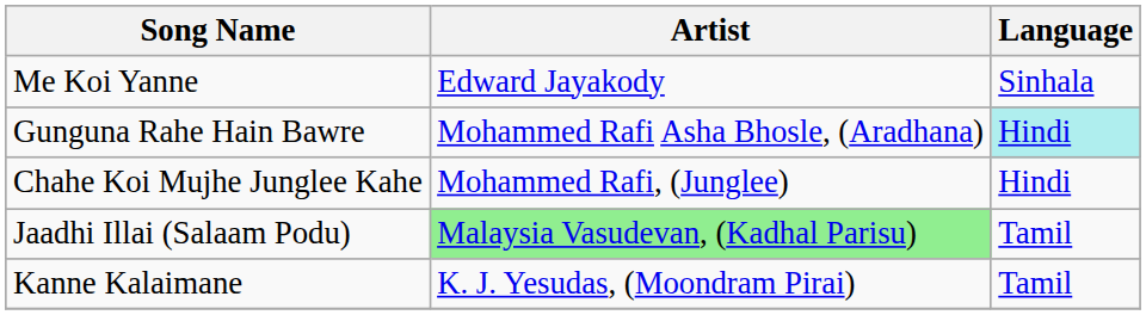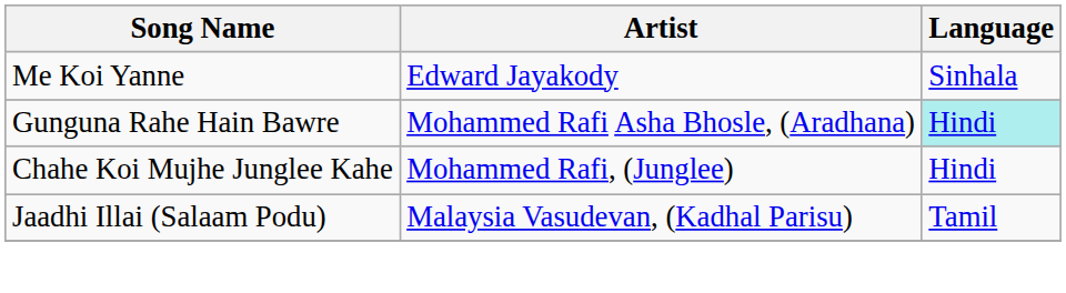 <table class="wikitable">
 <tr>
 <th>Song Name</th>
 <th>Artist</th>
 <th>Language</th>
 </tr>
 <tr>
 <td>Me Koi Yanne</td>
 <td><a href='#'>Edward Jayakody</a></td>
 <td><a href='#'>Sinhala</a></td>
 </tr>
 <tr>
 <td>Gunguna Rahe Hain Bawre</td>
 <td><a href='#'>Mohammed Rafi</a> <a href='#'>Asha Bhosle</a>, (<a href='#'>Aradhana</a>)</td>
 <td style="background: paleturquoise;"><a href='#'>Hindi</a></td>
 </tr>
 <tr>
 <td>Chahe Koi Mujhe Junglee Kahe</td>
 <td><a href='#'>Mohammed Rafi</a>, (<a href='#'>Junglee</a>)</td>
 <td><a href='#'>Hindi</a></td>
 </tr>
 <tr>
 <td>Jaadhi Illai (Salaam Podu)</td>
-<td style="background: lightgreen;"><a href='#'>Malaysia Vasudevan</a>, (<a href='#'>Kadhal Parisu</a>)</td>
-<td><a href='#'>Tamil</a></td>
-</tr>
-<tr>
-<td>Kanne Kalaimane</td>
-<td><a href='#'>K. J. Yesudas</a>, (<a href='#'>Moondram Pirai</a>)</td>
+<td><a href='#'>Malaysia Vasudevan</a>, (<a href='#'>Kadhal Parisu</a>)</td>
 <td><a href='#'>Tamil</a></td>
 </tr>
 <tr>
 </tr>
 </table>
